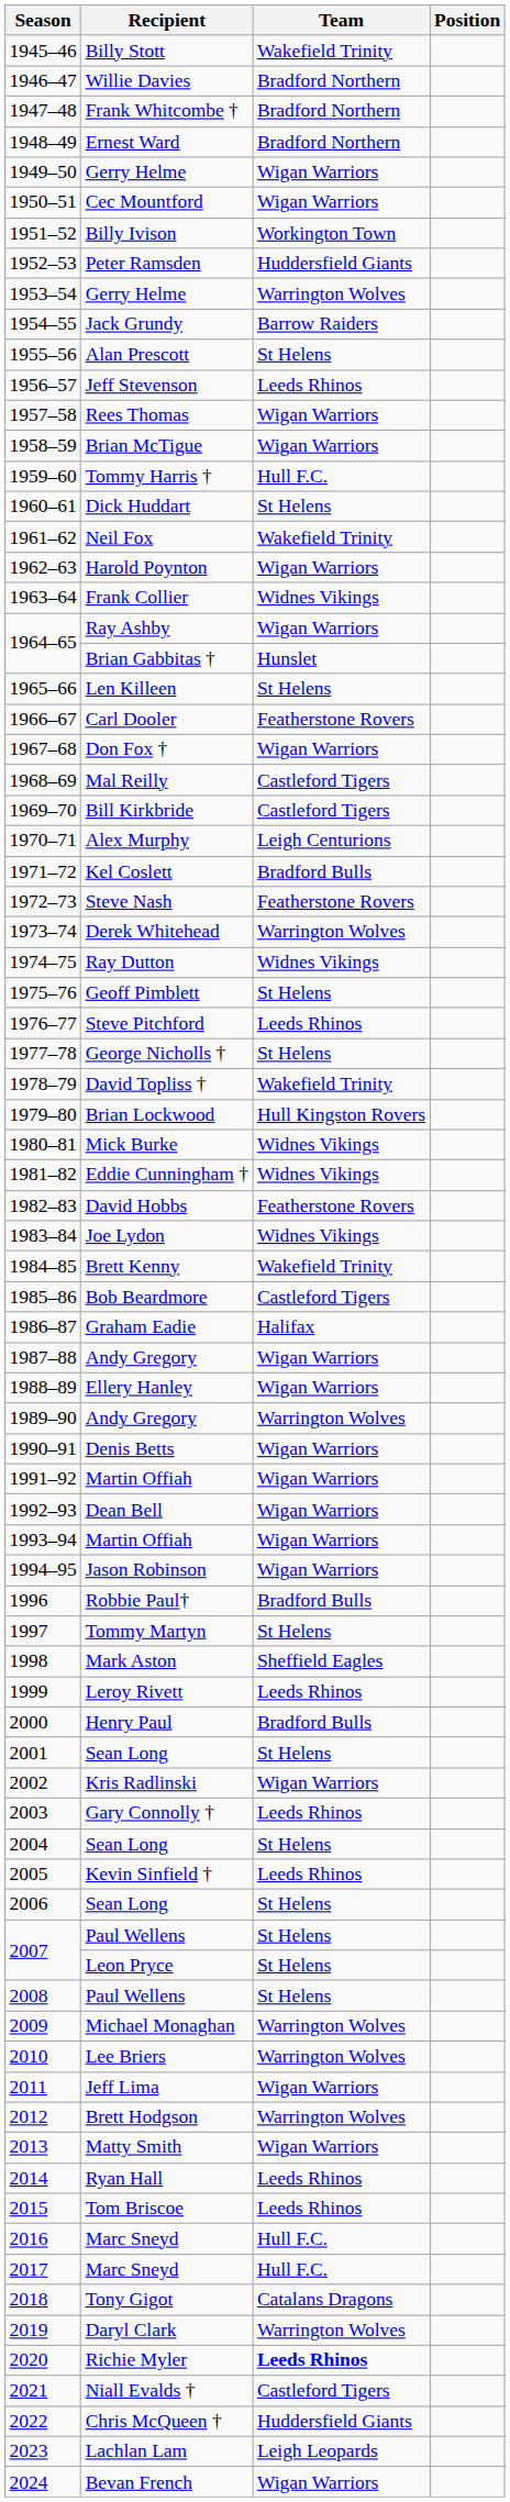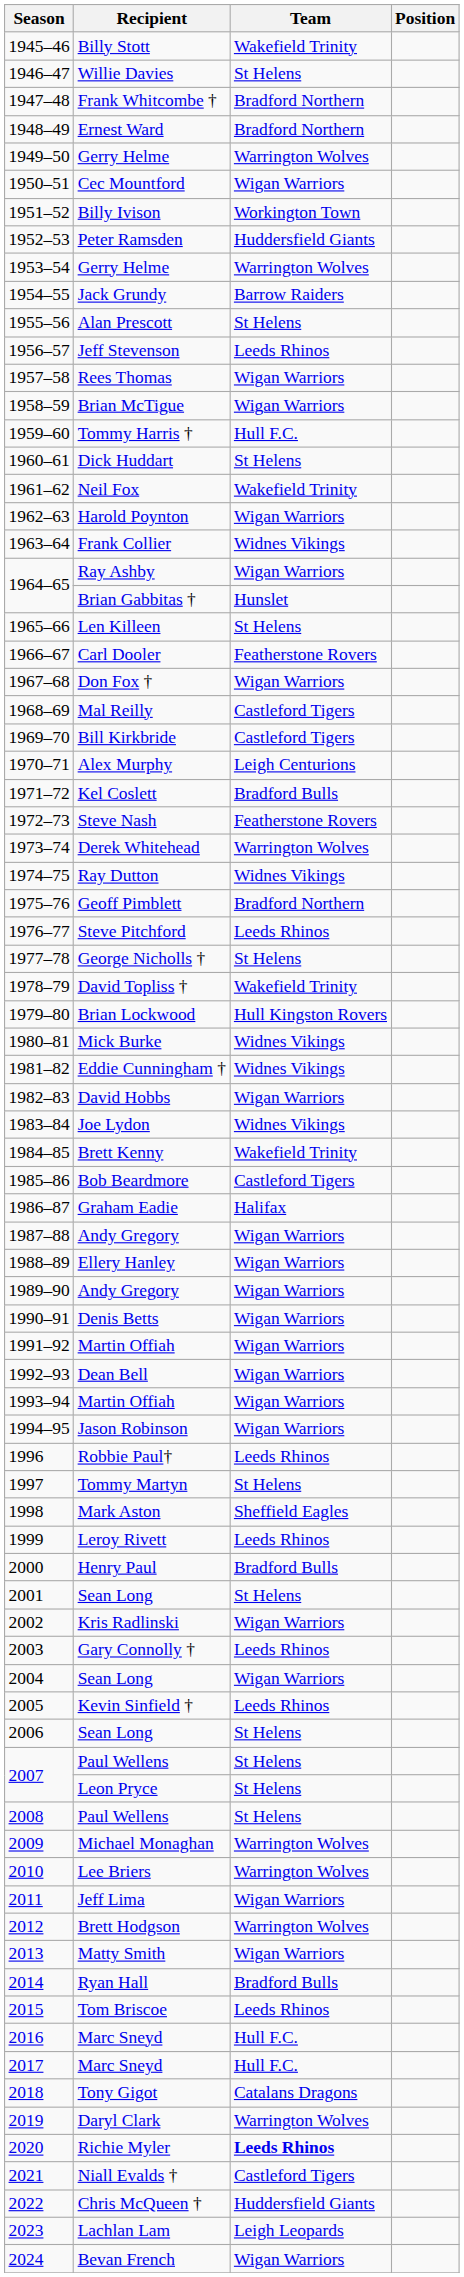 <table class="wikitable">
 <tr>
 <th>Season</th>
 <th>Recipient</th>
 <th>Team</th>
 <th>Position</th>
 </tr>
 <tr>
 <td>1945–46</td>
 <td><a href='#'>Billy Stott</a></td>
 <td> <a href='#'>Wakefield Trinity</a></td>
 <td></td>
 </tr>
 <tr>
 <td>1946–47</td>
 <td><a href='#'>Willie Davies</a></td>
-<td> <a href='#'>Bradford Northern</a></td>
+<td> <a href='#'>St Helens</a></td>
 <td></td>
 </tr>
 <tr>
 <td>1947–48</td>
 <td><a href='#'>Frank Whitcombe</a> †</td>
 <td> <a href='#'>Bradford Northern</a></td>
 <td></td>
 </tr>
 <tr>
 <td>1948–49</td>
 <td><a href='#'>Ernest Ward</a></td>
 <td> <a href='#'>Bradford Northern</a></td>
 <td></td>
 </tr>
 <tr>
 <td>1949–50</td>
 <td><a href='#'>Gerry Helme</a></td>
-<td> <a href='#'>Wigan Warriors</a></td>
+<td> <a href='#'>Warrington Wolves</a></td>
 <td></td>
 </tr>
 <tr>
 <td>1950–51</td>
 <td><a href='#'>Cec Mountford</a></td>
 <td> <a href='#'>Wigan Warriors</a></td>
 <td></td>
 </tr>
 <tr>
 <td>1951–52</td>
 <td><a href='#'>Billy Ivison</a></td>
 <td> <a href='#'>Workington Town</a></td>
 <td></td>
 </tr>
 <tr>
 <td>1952–53</td>
 <td><a href='#'>Peter Ramsden</a></td>
 <td> <a href='#'>Huddersfield Giants</a></td>
 <td></td>
 </tr>
 <tr>
 <td>1953–54</td>
 <td><a href='#'>Gerry Helme</a></td>
 <td> <a href='#'>Warrington Wolves</a></td>
 <td></td>
 </tr>
 <tr>
 <td>1954–55</td>
 <td><a href='#'>Jack Grundy</a></td>
 <td> <a href='#'>Barrow Raiders</a></td>
 <td></td>
 </tr>
 <tr>
 <td>1955–56</td>
 <td><a href='#'>Alan Prescott</a></td>
 <td> <a href='#'>St Helens</a></td>
 <td></td>
 </tr>
 <tr>
 <td>1956–57</td>
 <td><a href='#'>Jeff Stevenson</a></td>
 <td> <a href='#'>Leeds Rhinos</a></td>
 <td></td>
 </tr>
 <tr>
 <td>1957–58</td>
 <td><a href='#'>Rees Thomas</a></td>
 <td> <a href='#'>Wigan Warriors</a></td>
 <td></td>
 </tr>
 <tr>
 <td>1958–59</td>
 <td><a href='#'>Brian McTigue</a></td>
 <td> <a href='#'>Wigan Warriors</a></td>
 <td></td>
 </tr>
 <tr>
 <td>1959–60</td>
 <td><a href='#'>Tommy Harris</a> †</td>
 <td> <a href='#'>Hull F.C.</a></td>
 <td></td>
 </tr>
 <tr>
 <td>1960–61</td>
 <td><a href='#'>Dick Huddart</a></td>
 <td> <a href='#'>St Helens</a></td>
 <td></td>
 </tr>
 <tr>
 <td>1961–62</td>
 <td><a href='#'>Neil Fox</a></td>
 <td> <a href='#'>Wakefield Trinity</a></td>
 <td></td>
 </tr>
 <tr>
 <td>1962–63</td>
 <td><a href='#'>Harold Poynton</a></td>
 <td> <a href='#'>Wigan Warriors</a></td>
 <td></td>
 </tr>
 <tr>
 <td>1963–64</td>
 <td><a href='#'>Frank Collier</a></td>
 <td> <a href='#'>Widnes Vikings</a></td>
 <td></td>
 </tr>
 <tr>
 <td rowspan=2>1964–65</td>
 <td><a href='#'>Ray Ashby</a></td>
 <td> <a href='#'>Wigan Warriors</a></td>
 <td></td>
 </tr>
 <tr>
 <td><a href='#'>Brian Gabbitas</a> †</td>
 <td> <a href='#'>Hunslet</a></td>
 <td></td>
 </tr>
 <tr>
 <td>1965–66</td>
 <td><a href='#'>Len Killeen</a></td>
 <td> <a href='#'>St Helens</a></td>
 <td></td>
 </tr>
 <tr>
 <td>1966–67</td>
 <td><a href='#'>Carl Dooler</a></td>
 <td> <a href='#'>Featherstone Rovers</a></td>
 <td></td>
 </tr>
 <tr>
 <td>1967–68</td>
 <td><a href='#'>Don Fox</a> †</td>
 <td> <a href='#'>Wigan Warriors</a></td>
 <td></td>
 </tr>
 <tr>
 <td>1968–69</td>
 <td><a href='#'>Mal Reilly</a></td>
 <td> <a href='#'>Castleford Tigers</a></td>
 <td></td>
 </tr>
 <tr>
 <td>1969–70</td>
 <td><a href='#'>Bill Kirkbride</a></td>
 <td> <a href='#'>Castleford Tigers</a></td>
 <td></td>
 </tr>
 <tr>
 <td>1970–71</td>
 <td><a href='#'>Alex Murphy</a></td>
 <td> <a href='#'>Leigh Centurions</a></td>
 <td></td>
 </tr>
 <tr>
 <td>1971–72</td>
 <td><a href='#'>Kel Coslett</a></td>
 <td> <a href='#'>Bradford Bulls</a></td>
 <td></td>
 </tr>
 <tr>
 <td>1972–73</td>
 <td><a href='#'>Steve Nash</a></td>
 <td> <a href='#'>Featherstone Rovers</a></td>
 <td></td>
 </tr>
 <tr>
 <td>1973–74</td>
 <td><a href='#'>Derek Whitehead</a></td>
 <td> <a href='#'>Warrington Wolves</a></td>
 <td></td>
 </tr>
 <tr>
 <td>1974–75</td>
 <td><a href='#'>Ray Dutton</a></td>
 <td> <a href='#'>Widnes Vikings</a></td>
 <td></td>
 </tr>
 <tr>
 <td>1975–76</td>
 <td><a href='#'>Geoff Pimblett</a></td>
-<td> <a href='#'>St Helens</a></td>
+<td> <a href='#'>Bradford Northern</a></td>
 <td></td>
 </tr>
 <tr>
 <td>1976–77</td>
 <td><a href='#'>Steve Pitchford</a></td>
 <td> <a href='#'>Leeds Rhinos</a></td>
 <td></td>
 </tr>
 <tr>
 <td>1977–78</td>
 <td><a href='#'>George Nicholls</a> †</td>
 <td> <a href='#'>St Helens</a></td>
 <td></td>
 </tr>
 <tr>
 <td>1978–79</td>
 <td><a href='#'>David Topliss</a> †</td>
 <td> <a href='#'>Wakefield Trinity</a></td>
 <td></td>
 </tr>
 <tr>
 <td>1979–80</td>
 <td><a href='#'>Brian Lockwood</a></td>
 <td> <a href='#'>Hull Kingston Rovers</a></td>
 <td></td>
 </tr>
 <tr>
 <td>1980–81</td>
 <td><a href='#'>Mick Burke</a></td>
 <td> <a href='#'>Widnes Vikings</a></td>
 <td></td>
 </tr>
 <tr>
 <td>1981–82</td>
 <td><a href='#'>Eddie Cunningham</a> †</td>
 <td> <a href='#'>Widnes Vikings</a></td>
 <td></td>
 </tr>
 <tr>
 <td>1982–83</td>
 <td><a href='#'>David Hobbs</a></td>
-<td> <a href='#'>Featherstone Rovers</a></td>
+<td> <a href='#'>Wigan Warriors</a></td>
 <td></td>
 </tr>
 <tr>
 <td>1983–84</td>
 <td><a href='#'>Joe Lydon</a></td>
 <td> <a href='#'>Widnes Vikings</a></td>
 <td></td>
 </tr>
 <tr>
 <td>1984–85</td>
 <td><a href='#'>Brett Kenny</a></td>
 <td> <a href='#'>Wakefield Trinity</a></td>
 <td></td>
 </tr>
 <tr>
 <td>1985–86</td>
 <td><a href='#'>Bob Beardmore</a></td>
 <td> <a href='#'>Castleford Tigers</a></td>
 <td></td>
 </tr>
 <tr>
 <td>1986–87</td>
 <td><a href='#'>Graham Eadie</a></td>
 <td> <a href='#'>Halifax</a></td>
 <td></td>
 </tr>
 <tr>
 <td>1987–88</td>
 <td><a href='#'>Andy Gregory</a></td>
 <td> <a href='#'>Wigan Warriors</a></td>
 <td></td>
 </tr>
 <tr>
 <td>1988–89</td>
 <td><a href='#'>Ellery Hanley</a></td>
 <td> <a href='#'>Wigan Warriors</a></td>
 <td></td>
 </tr>
 <tr>
 <td>1989–90</td>
 <td><a href='#'>Andy Gregory</a></td>
-<td> <a href='#'>Warrington Wolves</a></td>
+<td> <a href='#'>Wigan Warriors</a></td>
 <td></td>
 </tr>
 <tr>
 <td>1990–91</td>
 <td><a href='#'>Denis Betts</a></td>
 <td> <a href='#'>Wigan Warriors</a></td>
 <td></td>
 </tr>
 <tr>
 <td>1991–92</td>
 <td><a href='#'>Martin Offiah</a></td>
 <td> <a href='#'>Wigan Warriors</a></td>
 <td></td>
 </tr>
 <tr>
 <td>1992–93</td>
 <td><a href='#'>Dean Bell</a></td>
 <td> <a href='#'>Wigan Warriors</a></td>
 <td></td>
 </tr>
 <tr>
 <td>1993–94</td>
 <td><a href='#'>Martin Offiah</a></td>
 <td> <a href='#'>Wigan Warriors</a></td>
 <td></td>
 </tr>
 <tr>
 <td>1994–95</td>
 <td><a href='#'>Jason Robinson</a></td>
 <td> <a href='#'>Wigan Warriors</a></td>
 <td></td>
 </tr>
 <tr>
 <td>1996</td>
 <td><a href='#'>Robbie Paul</a>†</td>
-<td> <a href='#'>Bradford Bulls</a></td>
+<td> <a href='#'>Leeds Rhinos</a></td>
 <td></td>
 </tr>
 <tr>
 <td>1997</td>
 <td><a href='#'>Tommy Martyn</a></td>
 <td> <a href='#'>St Helens</a></td>
 <td></td>
 </tr>
 <tr>
 <td>1998</td>
 <td><a href='#'>Mark Aston</a></td>
 <td> <a href='#'>Sheffield Eagles</a></td>
 <td></td>
 </tr>
 <tr>
 <td>1999</td>
 <td><a href='#'>Leroy Rivett</a></td>
 <td> <a href='#'>Leeds Rhinos</a></td>
 <td></td>
 </tr>
 <tr>
 <td>2000</td>
 <td><a href='#'>Henry Paul</a></td>
 <td> <a href='#'>Bradford Bulls</a></td>
 <td></td>
 </tr>
 <tr>
 <td>2001</td>
 <td><a href='#'>Sean Long</a></td>
 <td> <a href='#'>St Helens</a></td>
 <td></td>
 </tr>
 <tr>
 <td>2002</td>
 <td><a href='#'>Kris Radlinski</a></td>
 <td> <a href='#'>Wigan Warriors</a></td>
 <td></td>
 </tr>
 <tr>
 <td>2003</td>
 <td><a href='#'>Gary Connolly</a> †</td>
 <td> <a href='#'>Leeds Rhinos</a></td>
 <td></td>
 </tr>
 <tr>
 <td>2004</td>
 <td><a href='#'>Sean Long</a></td>
-<td> <a href='#'>St Helens</a></td>
+<td> <a href='#'>Wigan Warriors</a></td>
 <td></td>
 </tr>
 <tr>
 <td>2005</td>
 <td><a href='#'>Kevin Sinfield</a> †</td>
 <td> <a href='#'>Leeds Rhinos</a></td>
 <td></td>
 </tr>
 <tr>
 <td>2006</td>
 <td><a href='#'>Sean Long</a></td>
 <td> <a href='#'>St Helens</a></td>
 <td></td>
 </tr>
 <tr>
 <td rowspan=2><a href='#'>2007</a></td>
 <td><a href='#'>Paul Wellens</a></td>
 <td> <a href='#'>St Helens</a></td>
 <td></td>
 </tr>
 <tr>
 <td><a href='#'>Leon Pryce</a></td>
 <td> <a href='#'>St Helens</a></td>
 <td></td>
 </tr>
 <tr>
 <td><a href='#'>2008</a></td>
 <td><a href='#'>Paul Wellens</a></td>
 <td> <a href='#'>St Helens</a></td>
 <td></td>
 </tr>
 <tr>
 <td><a href='#'>2009</a></td>
 <td><a href='#'>Michael Monaghan</a></td>
 <td> <a href='#'>Warrington Wolves</a></td>
 <td></td>
 </tr>
 <tr>
 <td><a href='#'>2010</a></td>
 <td><a href='#'>Lee Briers</a></td>
 <td> <a href='#'>Warrington Wolves</a></td>
 <td></td>
 </tr>
 <tr>
 <td><a href='#'>2011</a></td>
 <td><a href='#'>Jeff Lima</a></td>
 <td> <a href='#'>Wigan Warriors</a></td>
 <td></td>
 </tr>
 <tr>
 <td><a href='#'>2012</a></td>
 <td><a href='#'>Brett Hodgson</a></td>
 <td> <a href='#'>Warrington Wolves</a></td>
 <td></td>
 </tr>
 <tr>
 <td><a href='#'>2013</a></td>
 <td><a href='#'>Matty Smith</a></td>
 <td> <a href='#'>Wigan Warriors</a></td>
 <td></td>
 </tr>
 <tr>
 <td><a href='#'>2014</a></td>
 <td><a href='#'>Ryan Hall</a></td>
-<td> <a href='#'>Leeds Rhinos</a></td>
+<td> <a href='#'>Bradford Bulls</a></td>
 <td></td>
 </tr>
 <tr>
 <td><a href='#'>2015</a></td>
 <td><a href='#'>Tom Briscoe</a></td>
 <td> <a href='#'>Leeds Rhinos</a></td>
 <td></td>
 </tr>
 <tr>
 <td><a href='#'>2016</a></td>
 <td><a href='#'>Marc Sneyd</a></td>
 <td> <a href='#'>Hull F.C.</a></td>
 <td></td>
 </tr>
 <tr>
 <td><a href='#'>2017</a></td>
 <td><a href='#'>Marc Sneyd</a></td>
 <td> <a href='#'>Hull F.C.</a></td>
 <td></td>
 </tr>
 <tr>
 <td><a href='#'>2018</a></td>
 <td><a href='#'>Tony Gigot</a></td>
 <td> <a href='#'>Catalans Dragons</a></td>
 <td></td>
 </tr>
 <tr>
 <td><a href='#'>2019</a></td>
 <td><a href='#'>Daryl Clark</a></td>
 <td> <a href='#'>Warrington Wolves</a></td>
 <td></td>
 </tr>
 <tr>
 <td><a href='#'>2020</a></td>
 <td><a href='#'>Richie Myler</a></td>
 <td><strong> <a href='#'>Leeds Rhinos</a></strong></td>
 <td></td>
 </tr>
 <tr>
 <td><a href='#'>2021</a></td>
 <td><a href='#'>Niall Evalds</a> †</td>
 <td> <a href='#'>Castleford Tigers</a></td>
 <td></td>
 </tr>
 <tr>
 <td><a href='#'>2022</a></td>
 <td><a href='#'>Chris McQueen</a> †</td>
 <td> <a href='#'>Huddersfield Giants</a></td>
 <td></td>
 </tr>
 <tr>
 <td><a href='#'>2023</a></td>
 <td><a href='#'>Lachlan Lam</a></td>
 <td> <a href='#'>Leigh Leopards</a></td>
 <td></td>
 </tr>
 <tr>
 <td><a href='#'>2024</a></td>
 <td><a href='#'>Bevan French</a></td>
 <td> <a href='#'>Wigan Warriors</a></td>
 <td></td>
 </tr>
 </table>
